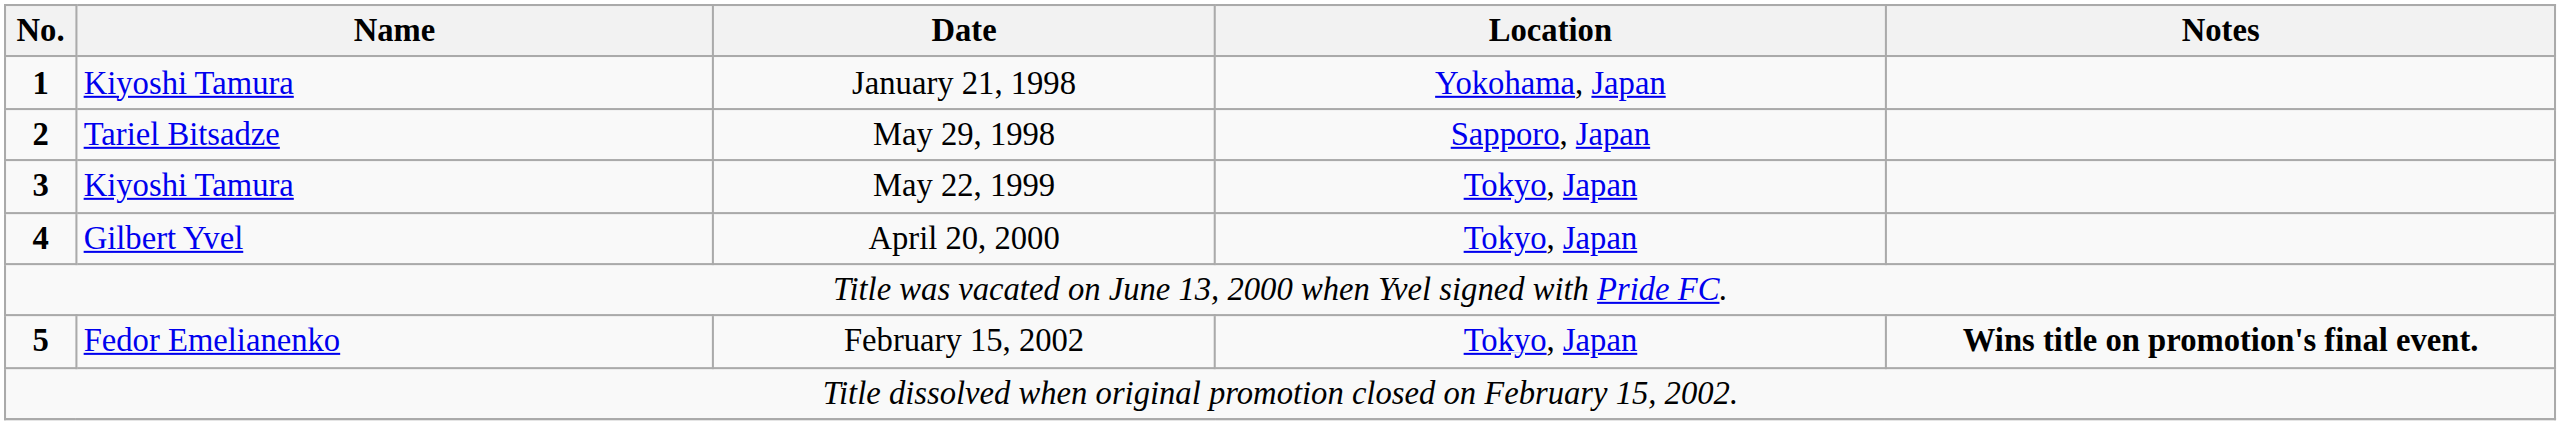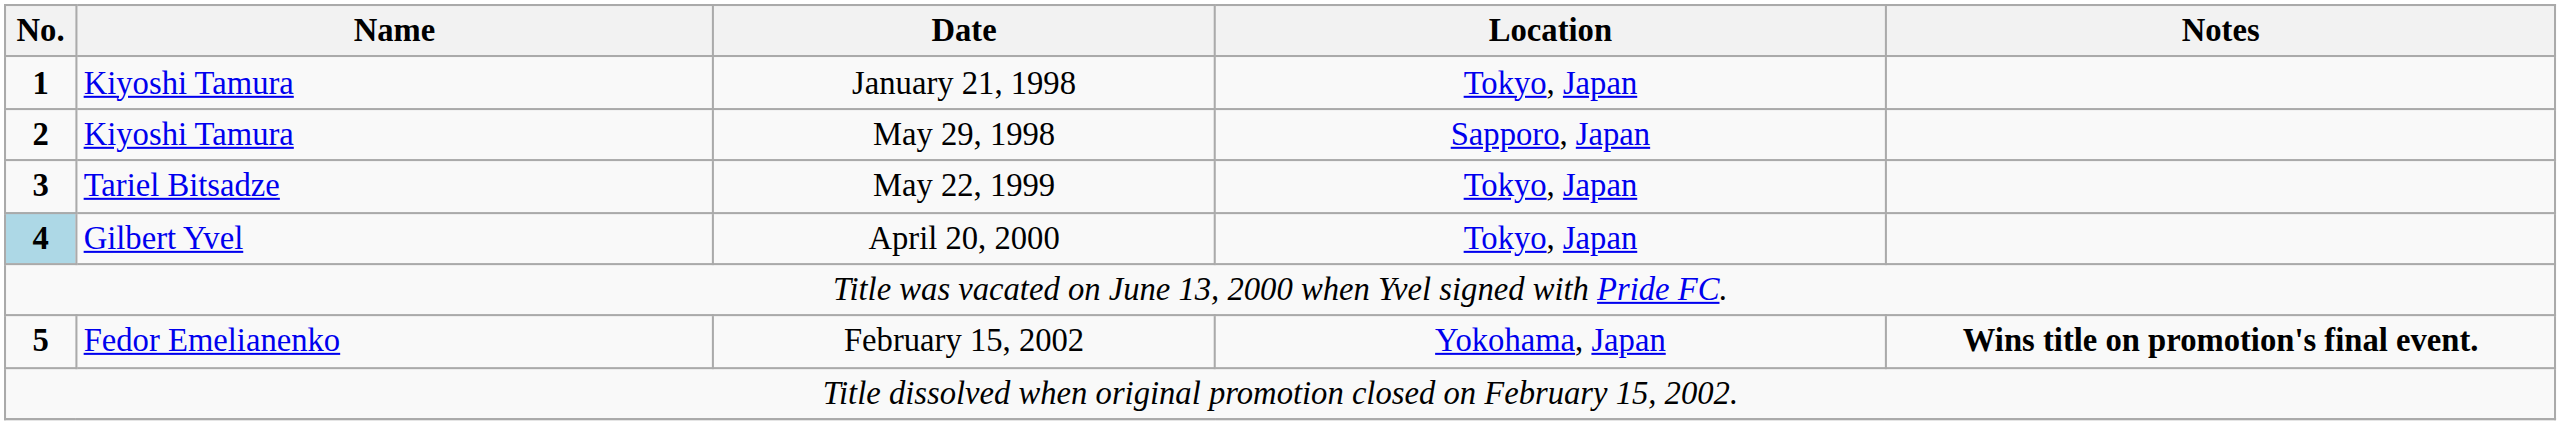 <table class="wikitable"  style="width:99%; text-align:center;">
 <tr>
 <th style="width:1%;">No.</th>
 <th style="width:19%;">Name</th>
 <th style="width:15%;">Date</th>
 <th style="width:20%;">Location</th>
 <th style="width:20%;">Notes</th>
 </tr>
 <tr>
 <td align=center><strong>1</strong></td>
 <td align="left"> <a href='#'>Kiyoshi Tamura</a><br></td>
 <td>January 21, 1998<br></td>
-<td><a href='#'>Yokohama</a>, <a href='#'>Japan</a></td>
+<td><a href='#'>Tokyo</a>, <a href='#'>Japan</a></td>
 <td></td>
 </tr>
 <tr>
 <td align=center><strong>2</strong></td>
-<td align="left"> <a href='#'>Tariel Bitsadze</a><br></td>
+<td align="left"> <a href='#'>Kiyoshi Tamura</a><br></td>
 <td>May 29, 1998<br></td>
 <td><a href='#'>Sapporo</a>, <a href='#'>Japan</a></td>
 <td></td>
 </tr>
 <tr>
 <td align=center><strong>3</strong></td>
-<td align="left"> <a href='#'>Kiyoshi Tamura</a><br></td>
+<td align="left"> <a href='#'>Tariel Bitsadze</a><br></td>
 <td>May 22, 1999<br></td>
 <td><a href='#'>Tokyo</a>, <a href='#'>Japan</a></td>
 <td></td>
 </tr>
 <tr>
-<td align=center><strong>4</strong></td>
+<td align=center style="background: lightblue;"><strong>4</strong></td>
 <td align="left"> <a href='#'>Gilbert Yvel</a><br></td>
 <td>April 20, 2000<br></td>
 <td><a href='#'>Tokyo</a>, <a href='#'>Japan</a></td>
 </tr>
 <tr>
 <td align="center" colspan="5"><em>Title was vacated on June 13, 2000 when Yvel signed with <a href='#'>Pride FC</a>.</em></td>
 </tr>
 <tr>
 <td align=center><strong>5</strong></td>
 <td align="left"> <a href='#'>Fedor Emelianenko</a><br></td>
 <td>February 15, 2002 <br></td>
-<td><a href='#'>Tokyo</a>, <a href='#'>Japan</a></td>
+<td><a href='#'>Yokohama</a>, <a href='#'>Japan</a></td>
 <td><strong>Wins title on promotion's final event.</strong></td>
 </tr>
 <tr>
 <td align="center" colspan="5"><em>Title dissolved when original promotion closed on February 15, 2002.</em></td>
 </tr>
 <tr>
 </tr>
 </table>
